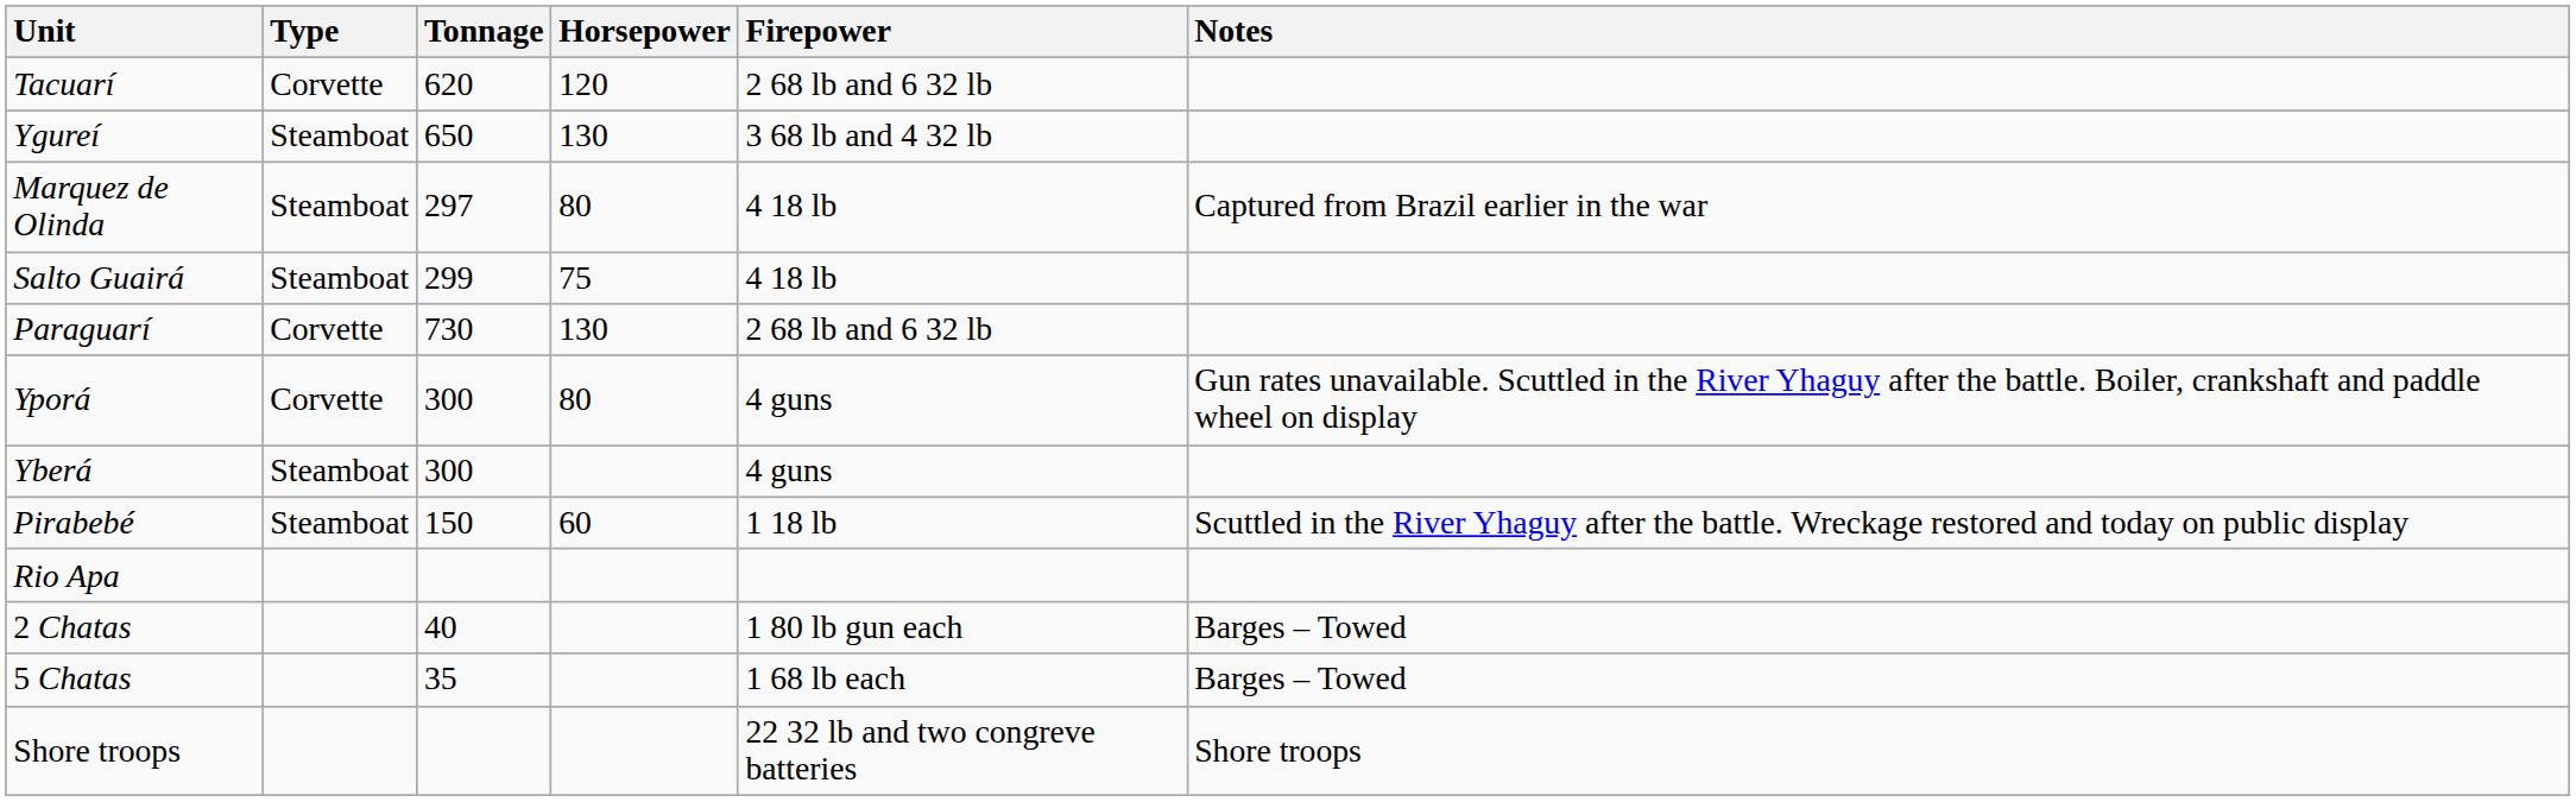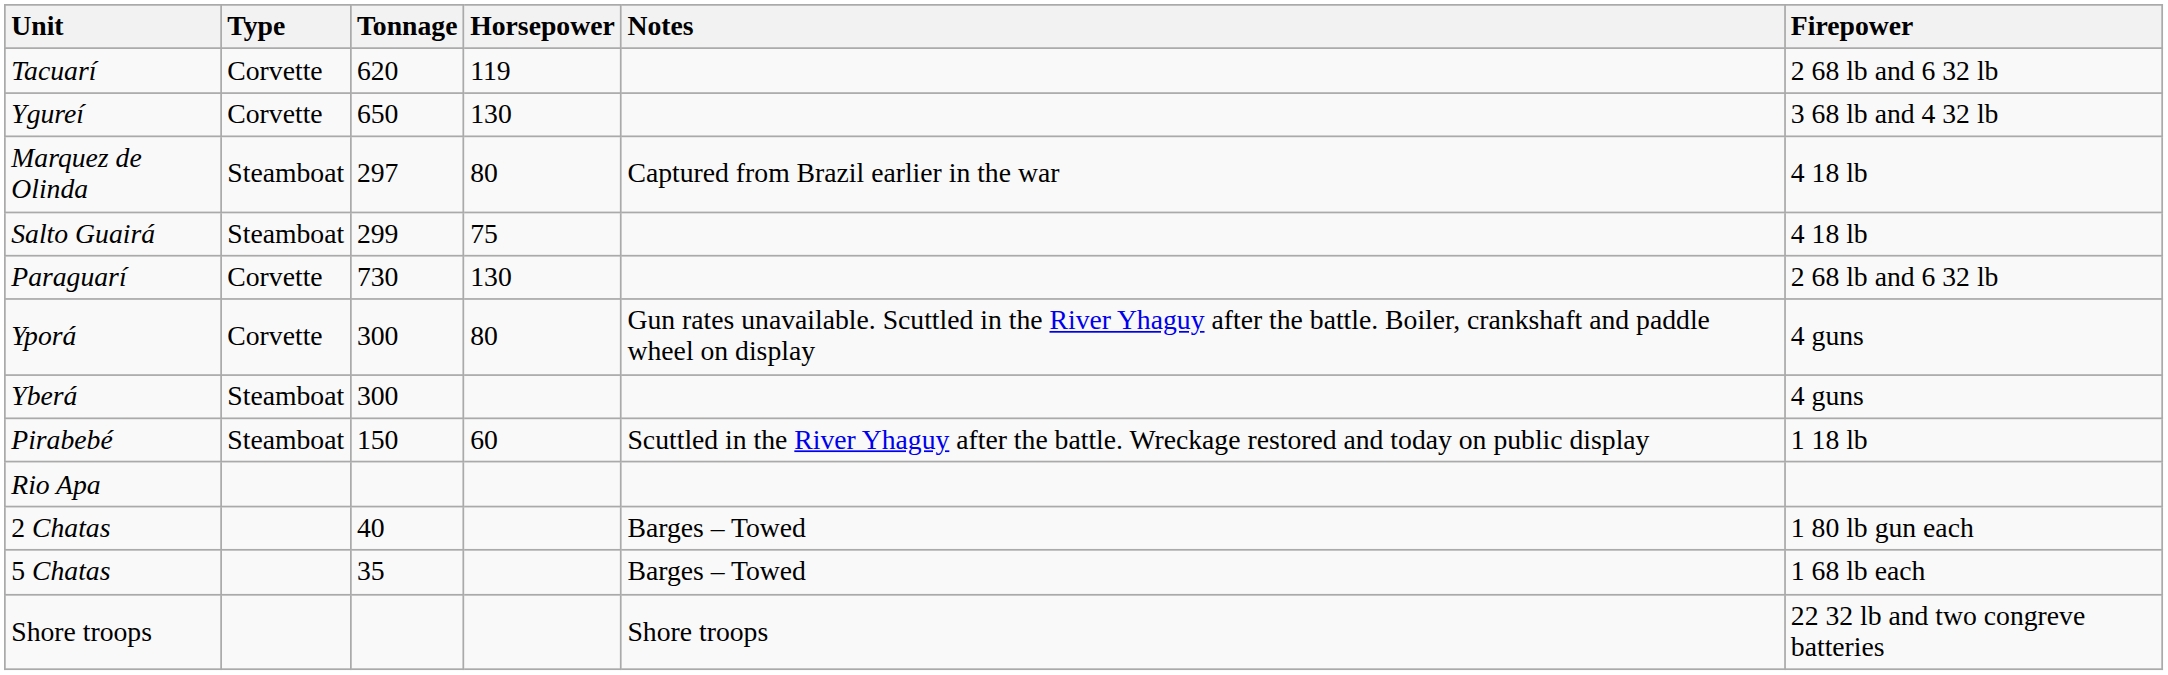 <table class="wikitable">
 <tr>
 <th style="text-align: left;">Unit</th>
 <th style="text-align: left;">Type</th>
 <th style="text-align: left;">Tonnage</th>
 <th style="text-align: left;">Horsepower</th>
+<th style="text-align: left;">Notes</th>
 <th style="text-align: left;">Firepower</th>
-<th style="text-align: left;">Notes</th>
 </tr>
 <tr>
 <td><em>Tacuarí</em></td>
 <td>Corvette</td>
 <td>620</td>
-<td>120</td>
+<td>119</td>
+<td></td>
 <td>2 68 lb and 6 32 lb</td>
-<td></td>
 </tr>
 <tr>
 <td><em>Ygureí</em></td>
-<td>Steamboat</td>
+<td>Corvette</td>
 <td>650</td>
 <td>130</td>
+<td></td>
 <td>3 68 lb and 4 32 lb</td>
-<td></td>
 </tr>
 <tr>
 <td><em>Marquez de Olinda</em></td>
 <td>Steamboat</td>
 <td>297</td>
 <td>80</td>
+<td>Captured from Brazil earlier in the war</td>
 <td>4 18 lb</td>
-<td>Captured from Brazil earlier in the war</td>
 </tr>
 <tr>
 <td><em>Salto Guairá</em></td>
 <td>Steamboat</td>
 <td>299</td>
 <td>75</td>
+<td></td>
 <td>4 18 lb</td>
-<td></td>
 </tr>
 <tr>
 <td><em>Paraguarí</em></td>
 <td>Corvette</td>
 <td>730</td>
 <td>130</td>
+<td></td>
 <td>2 68 lb and 6 32 lb</td>
-<td></td>
 </tr>
 <tr>
 <td><em>Yporá</em></td>
 <td>Corvette</td>
 <td>300</td>
 <td>80</td>
+<td>Gun rates unavailable. Scuttled in the <a href='#'>River Yhaguy</a> after the battle. Boiler, crankshaft and paddle wheel on display</td>
 <td>4 guns</td>
-<td>Gun rates unavailable. Scuttled in the <a href='#'>River Yhaguy</a> after the battle. Boiler, crankshaft and paddle wheel on display</td>
 </tr>
 <tr>
 <td><em>Yberá</em></td>
 <td>Steamboat</td>
 <td>300</td>
 <td></td>
+<td></td>
 <td>4 guns</td>
-<td></td>
 </tr>
 <tr>
 <td><em>Pirabebé</em></td>
 <td>Steamboat</td>
 <td>150</td>
 <td>60</td>
+<td>Scuttled in the <a href='#'>River Yhaguy</a> after the battle. Wreckage restored and today on public display</td>
 <td>1 18 lb</td>
-<td>Scuttled in the <a href='#'>River Yhaguy</a> after the battle. Wreckage restored and today on public display</td>
 </tr>
 <tr>
 <td><em>Rio Apa</em></td>
 <td></td>
 <td></td>
 <td></td>
 <td></td>
 <td></td>
 </tr>
 <tr>
 <td>2 <em>Chatas</em></td>
 <td></td>
 <td>40</td>
 <td></td>
+<td>Barges – Towed</td>
 <td>1 80 lb gun each</td>
-<td>Barges – Towed</td>
 </tr>
 <tr>
 <td>5 <em>Chatas</em></td>
 <td></td>
 <td>35</td>
 <td></td>
+<td>Barges – Towed</td>
 <td>1 68 lb each</td>
-<td>Barges – Towed</td>
 </tr>
 <tr>
 <td>Shore troops</td>
 <td></td>
 <td></td>
 <td></td>
+<td>Shore troops</td>
 <td>22 32 lb and two congreve batteries</td>
-<td>Shore troops</td>
 </tr>
 </table>
